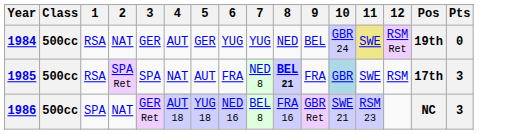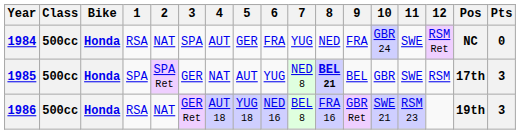 <table class="wikitable" style="text-align:center; font-size:90%;">
 <tr>
 <th>Year</th>
 <th>Class</th>
+<th>Bike</th>
 <th>1</th>
 <th>2</th>
 <th>3</th>
 <th>4</th>
 <th>5</th>
 <th>6</th>
 <th>7</th>
 <th>8</th>
 <th>9</th>
 <th>10</th>
 <th>11</th>
 <th>12</th>
 <th>Pos</th>
 <th>Pts</th>
 </tr>
 <tr>
 <th><a href='#'>1984</a></th>
 <th>500cc</th>
+<th><a href='#'>Honda</a></th>
 <td><a href='#'>RSA</a></td>
 <td><a href='#'>NAT</a></td>
-<td><a href='#'>GER</a></td>
+<td><a href='#'>SPA</a></td>
 <td><a href='#'>AUT</a></td>
 <td><a href='#'>GER</a></td>
-<td><a href='#'>YUG</a></td>
+<td><a href='#'>FRA</a></td>
 <td><a href='#'>YUG</a></td>
 <td><a href='#'>NED</a></td>
-<td><a href='#'>BEL</a></td>
+<td><a href='#'>FRA</a></td>
 <td style="background:#CFCFFF;"><a href='#'>GBR</a><br><small>24</small></td>
-<td style="background: khaki;"><a href='#'>SWE</a></td>
+<td><a href='#'>SWE</a></td>
 <td style="background:#EFCFFF;"><a href='#'>RSM</a><br><small>Ret</small></td>
-<th>19th</th>
+<th>NC</th>
 <th>0</th>
 </tr>
 <tr>
 <th><a href='#'>1985</a></th>
 <th>500cc</th>
-<td><a href='#'>RSA</a></td>
+<th><a href='#'>Honda</a></th>
+<td><a href='#'>SPA</a></td>
 <td style="background:#EFCFFF;"><a href='#'>SPA</a><br><small>Ret</small></td>
-<td><a href='#'>SPA</a></td>
+<td><a href='#'>GER</a></td>
 <td><a href='#'>NAT</a></td>
 <td><a href='#'>AUT</a></td>
-<td><a href='#'>FRA</a></td>
+<td><a href='#'>YUG</a></td>
 <td style="background:#DFFFDF;"><a href='#'>NED</a><br><small>8</small></td>
 <td style="background:#CFCFFF;"><strong><a href='#'>BEL</a><br><small>21</small></strong></td>
-<td><a href='#'>FRA</a></td>
-<td style="background: lightblue;"><a href='#'>GBR</a></td>
+<td><a href='#'>BEL</a></td>
+<td><a href='#'>GBR</a></td>
 <td><a href='#'>SWE</a></td>
 <td><a href='#'>RSM</a></td>
 <th>17th</th>
 <th>3</th>
 </tr>
 <tr>
 <th><a href='#'>1986</a></th>
 <th>500cc</th>
-<td><a href='#'>SPA</a></td>
+<th><a href='#'>Honda</a></th>
+<td><a href='#'>RSA</a></td>
 <td><a href='#'>NAT</a></td>
 <td style="background:#EFCFFF;"><a href='#'>GER</a><br><small>Ret</small></td>
 <td style="background:#CFCFFF;"><a href='#'>AUT</a><br><small>18</small></td>
 <td style="background:#CFCFFF;"><a href='#'>YUG</a><br><small>18</small></td>
 <td style="background:#CFCFFF;"><a href='#'>NED</a><br><small>16</small></td>
 <td style="background:#DFFFDF;"><a href='#'>BEL</a><br><small>8</small></td>
 <td style="background:#CFCFFF;"><a href='#'>FRA</a><br><small>16</small></td>
 <td style="background:#EFCFFF;"><a href='#'>GBR</a><br><small>Ret</small></td>
 <td style="background:#CFCFFF;"><a href='#'>SWE</a><br><small>21</small></td>
 <td style="background:#CFCFFF;"><a href='#'>RSM</a><br><small>23</small></td>
 <td></td>
-<th>NC</th>
+<th>19th</th>
 <th>3</th>
 </tr>
 </table>
